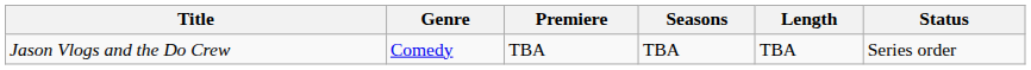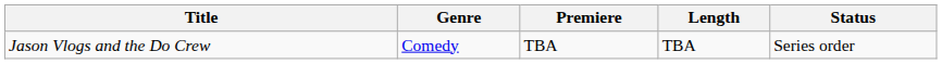 <table class="wikitable sortable" style="width:100%;">
 <tr>
 <th>Title</th>
 <th>Genre</th>
 <th>Premiere</th>
-<th>Seasons</th>
 <th>Length</th>
 <th>Status</th>
 </tr>
 <tr>
 <td><em>Jason Vlogs and the Do Crew</em></td>
 <td><a href='#'>Comedy</a></td>
 <td>TBA</td>
 <td>TBA</td>
-<td>TBA</td>
 <td>Series order</td>
 </tr>
 </table>
